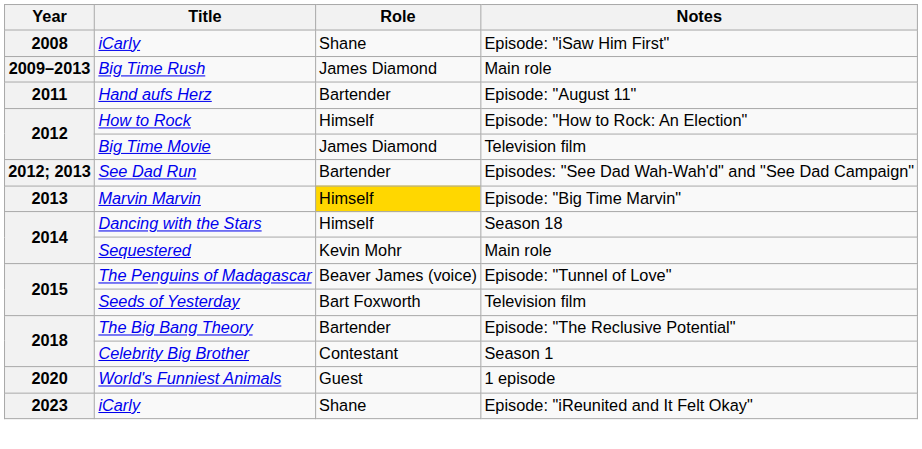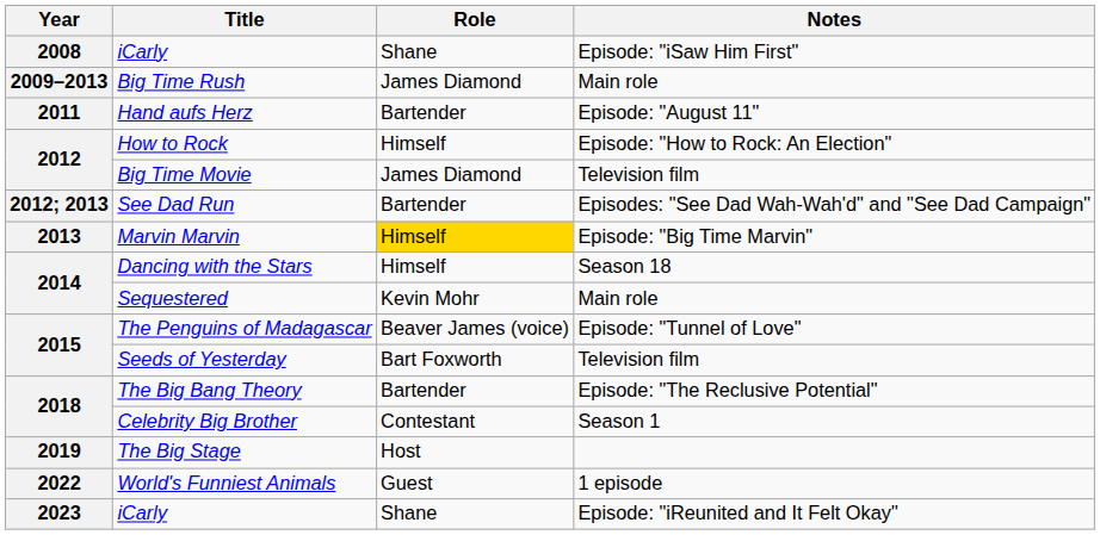 <table class="wikitable sortable plainrowheaders">
 <tr>
 <th scope="col">Year</th>
 <th scope="col">Title</th>
 <th scope="col">Role</th>
 <th class="unsortable" scope="col">Notes</th>
 </tr>
 <tr>
 <th scope="row">2008</th>
 <td><em><a href='#'>iCarly</a></em></td>
 <td>Shane</td>
 <td>Episode: "iSaw Him First"</td>
 </tr>
 <tr>
 <th scope="row">2009–2013</th>
 <td><em><a href='#'>Big Time Rush</a></em></td>
 <td>James Diamond</td>
 <td>Main role</td>
 </tr>
 <tr>
 <th scope="row">2011</th>
 <td><em><a href='#'>Hand aufs Herz</a></em></td>
 <td>Bartender</td>
 <td>Episode: "August 11"</td>
 </tr>
 <tr>
 <th rowspan="2" scope="row">2012</th>
 <td><em><a href='#'>How to Rock</a></em></td>
 <td>Himself</td>
 <td>Episode: "How to Rock: An Election"</td>
 </tr>
 <tr>
 <td><em><a href='#'>Big Time Movie</a></em></td>
 <td>James Diamond</td>
 <td>Television film</td>
 </tr>
 <tr>
 <th scope="row">2012; 2013</th>
 <td><em><a href='#'>See Dad Run</a></em></td>
 <td>Bartender</td>
 <td>Episodes: "See Dad Wah-Wah'd" and "See Dad Campaign"</td>
 </tr>
 <tr>
 <th scope="row">2013</th>
 <td><em><a href='#'>Marvin Marvin</a></em></td>
 <td style="background: gold;">Himself</td>
 <td>Episode: "Big Time Marvin"</td>
 </tr>
 <tr>
 <th rowspan="2" scope="row">2014</th>
 <td><em><a href='#'>Dancing with the Stars</a></em></td>
 <td>Himself</td>
 <td>Season 18</td>
 </tr>
 <tr>
 <td><em><a href='#'>Sequestered</a></em></td>
 <td>Kevin Mohr</td>
 <td>Main role</td>
 </tr>
 <tr>
 <th rowspan="2" scope="row">2015</th>
 <td><em><a href='#'>The Penguins of Madagascar</a></em></td>
 <td>Beaver James (voice)</td>
 <td>Episode: "Tunnel of Love"</td>
 </tr>
 <tr>
 <td><em><a href='#'>Seeds of Yesterday</a></em></td>
 <td>Bart Foxworth</td>
 <td>Television film</td>
 </tr>
 <tr>
 <th rowspan="2" scope="row">2018</th>
 <td><em><a href='#'>The Big Bang Theory</a></em></td>
 <td>Bartender</td>
 <td>Episode: "The Reclusive Potential"</td>
 </tr>
 <tr>
 <td><em><a href='#'>Celebrity Big Brother</a></em></td>
 <td>Contestant</td>
 <td>Season 1</td>
 </tr>
 <tr>
-<th scope="row">2020</th>
+<th scope="row">2019</th>
+<td><em><a href='#'>The Big Stage</a></em></td>
+<td>Host</td>
+<td></td>
+</tr>
+<tr>
+<th scope="row">2022</th>
 <td><em><a href='#'>World's Funniest Animals</a></em></td>
 <td>Guest</td>
 <td>1 episode</td>
 </tr>
 <tr>
 <th scope="row">2023</th>
 <td><em><a href='#'>iCarly</a></em></td>
 <td>Shane</td>
 <td>Episode: "iReunited and It Felt Okay"</td>
 </tr>
 </table>
